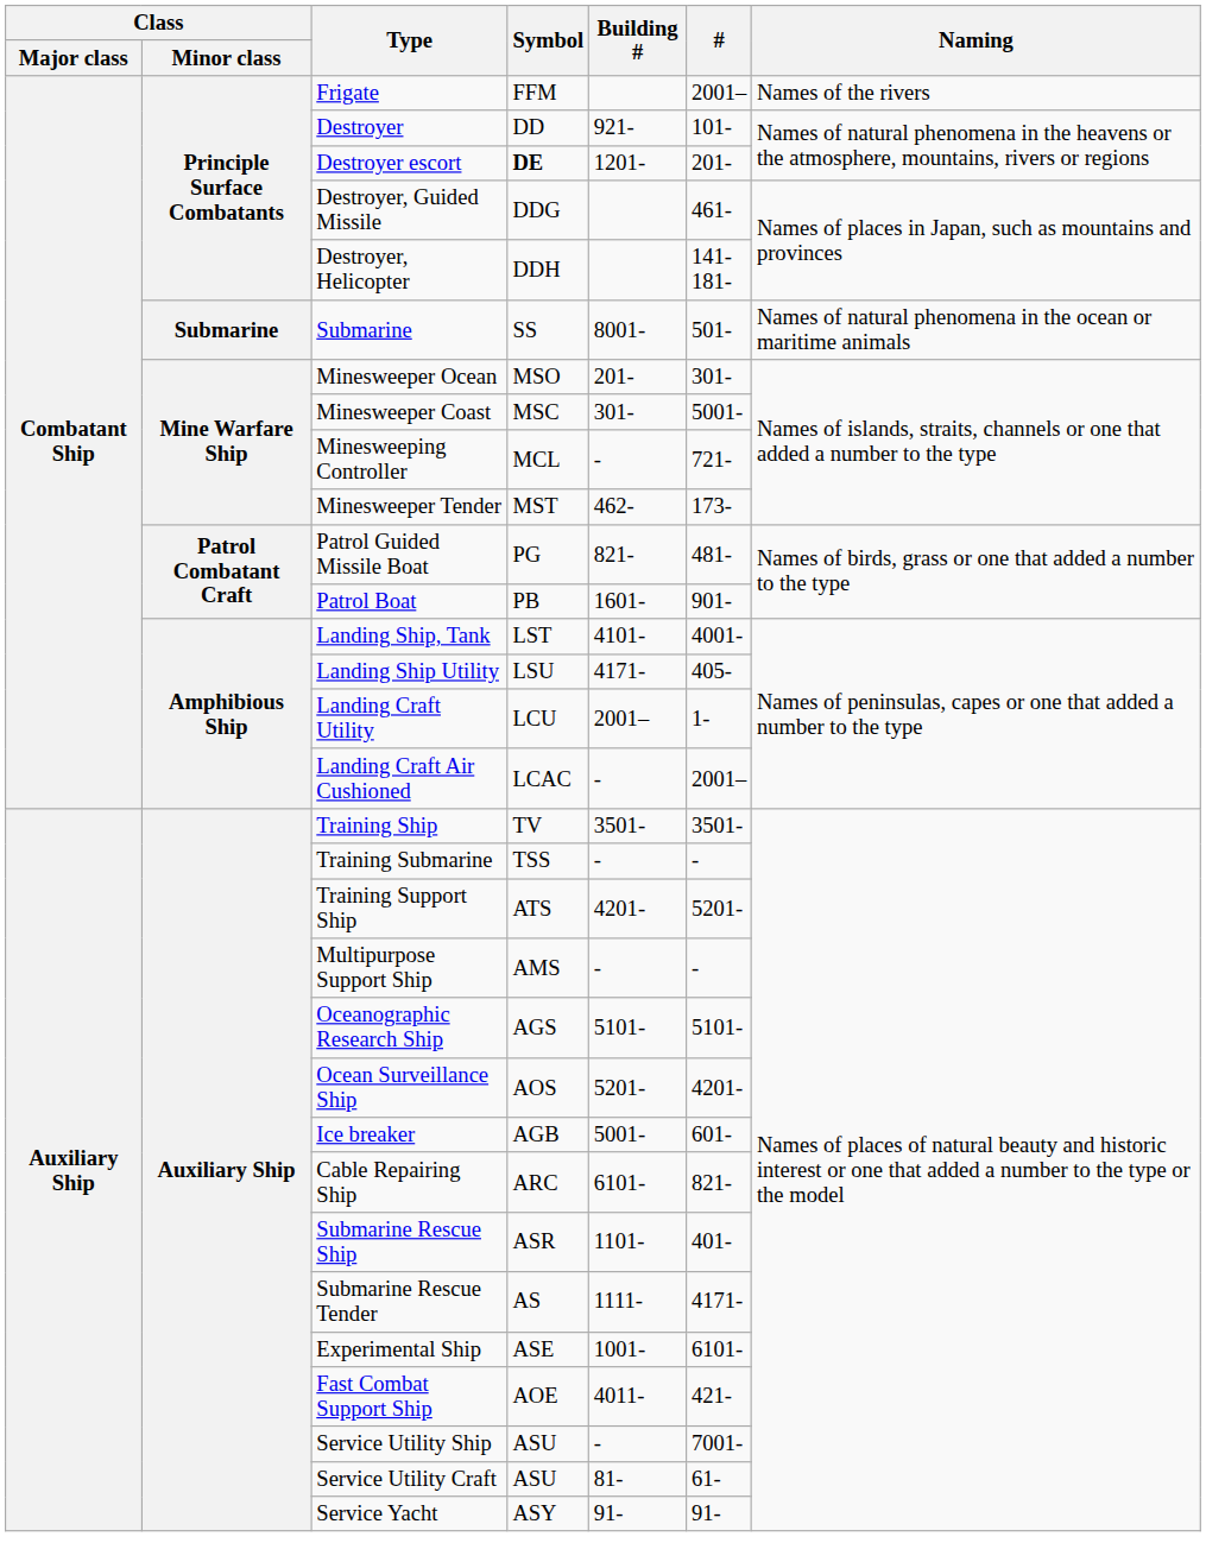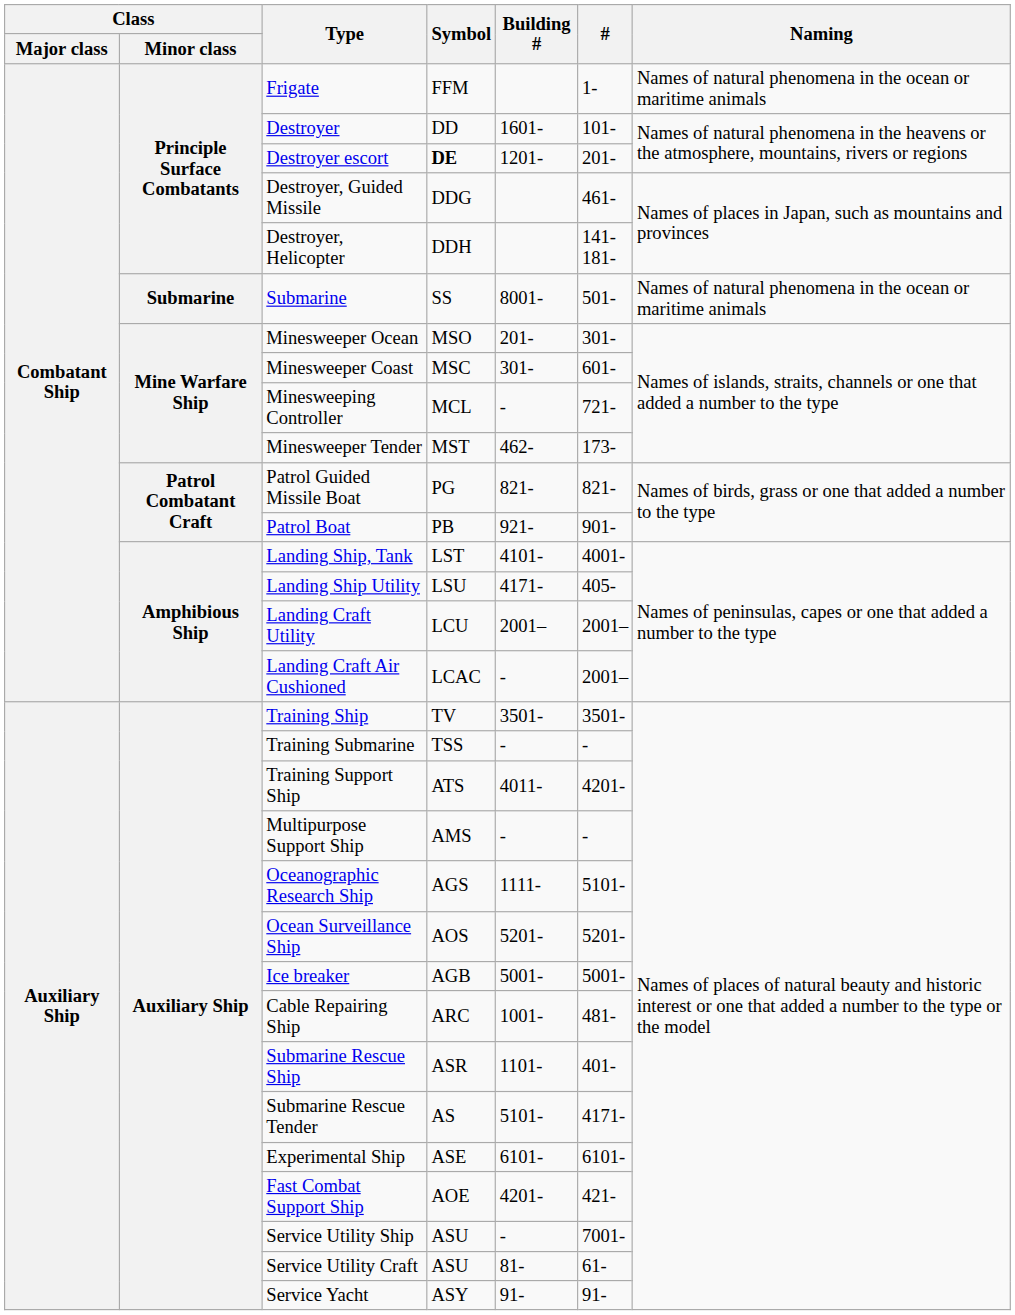 <table class=wikitable>
 <tr>
 <th colspan=2>Class</th>
 <th rowspan=2>Type</th>
 <th rowspan=2>Symbol</th>
 <th rowspan=2>Building #</th>
 <th rowspan=2>#</th>
 <th rowspan=2>Naming</th>
 </tr>
 <tr>
 <th>Major class</th>
 <th>Minor class</th>
 </tr>
 <tr>
 <th rowspan="16">Combatant Ship</th>
 <th rowspan="5">Principle Surface<br>Combatants</th>
 <td><a href='#'>Frigate</a></td>
 <td>FFM</td>
 <td></td>
-<td>2001–</td>
-<td>Names of the rivers</td>
+<td>1-</td>
+<td>Names of natural phenomena in the ocean or maritime animals</td>
 </tr>
 <tr>
 <td><a href='#'>Destroyer</a></td>
 <td>DD</td>
-<td>921-</td>
+<td>1601-</td>
 <td>101-</td>
 <td rowspan=2>Names of natural phenomena in the heavens or the atmosphere, mountains, rivers or regions</td>
 </tr>
 <tr>
 <td><a href='#'>Destroyer escort</a></td>
 <td><strong>DE</strong></td>
 <td>1201-</td>
 <td>201-</td>
 </tr>
 <tr>
 <td>Destroyer, Guided Missile</td>
 <td>DDG</td>
 <td></td>
 <td>461-</td>
 <td rowspan="2">Names of places in Japan, such as mountains and provinces</td>
 </tr>
 <tr>
 <td>Destroyer, Helicopter</td>
 <td>DDH</td>
 <td></td>
 <td>141-<br>181-</td>
 </tr>
 <tr>
 <th>Submarine</th>
 <td><a href='#'>Submarine</a></td>
 <td>SS</td>
 <td>8001-</td>
 <td>501-</td>
 <td>Names of natural phenomena in the ocean or maritime animals</td>
 </tr>
 <tr>
 <th rowspan=4>Mine Warfare Ship</th>
 <td>Minesweeper Ocean</td>
 <td>MSO</td>
 <td>201-</td>
 <td>301-</td>
 <td rowspan=4>Names of islands, straits, channels or one that added a number to the type</td>
 </tr>
 <tr>
 <td>Minesweeper Coast</td>
 <td>MSC</td>
 <td>301-</td>
-<td>5001-</td>
+<td>601-</td>
 </tr>
 <tr>
 <td>Minesweeping Controller</td>
 <td>MCL</td>
 <td>-</td>
 <td>721-</td>
 </tr>
 <tr>
 <td>Minesweeper Tender</td>
 <td>MST</td>
 <td>462-</td>
 <td>173-</td>
 </tr>
 <tr>
 <th rowspan=2>Patrol Combatant Craft</th>
 <td>Patrol Guided Missile Boat</td>
 <td>PG</td>
 <td>821-</td>
-<td>481-</td>
+<td>821-</td>
 <td rowspan=2>Names of birds, grass or one that added a number to the type</td>
 </tr>
 <tr>
 <td><a href='#'>Patrol Boat</a></td>
 <td>PB</td>
-<td>1601-</td>
+<td>921-</td>
 <td>901-</td>
 </tr>
 <tr>
 <th rowspan=4>Amphibious Ship</th>
 <td><a href='#'>Landing Ship, Tank</a></td>
 <td>LST</td>
 <td>4101-</td>
 <td>4001-</td>
 <td rowspan=4>Names of peninsulas, capes or one that added a number to the type</td>
 </tr>
 <tr>
 <td><a href='#'>Landing Ship Utility</a></td>
 <td>LSU</td>
 <td>4171-</td>
 <td>405-</td>
 </tr>
 <tr>
 <td><a href='#'>Landing Craft Utility</a></td>
 <td>LCU</td>
 <td>2001–</td>
-<td>1-</td>
+<td>2001–</td>
 </tr>
 <tr>
 <td><a href='#'>Landing Craft Air Cushioned</a></td>
 <td>LCAC</td>
 <td>-</td>
 <td>2001–</td>
 </tr>
 <tr>
 <th rowspan=15>Auxiliary Ship</th>
 <th rowspan=15>Auxiliary Ship</th>
 <td><a href='#'>Training Ship</a></td>
 <td>TV</td>
 <td>3501-</td>
 <td>3501-</td>
 <td rowspan=15>Names of places of natural beauty and historic interest or one that added a number to the type or the model</td>
 </tr>
 <tr>
 <td>Training Submarine</td>
 <td>TSS</td>
 <td>-</td>
 <td>-</td>
 </tr>
 <tr>
 <td>Training Support Ship</td>
 <td>ATS</td>
+<td>4011-</td>
 <td>4201-</td>
-<td>5201-</td>
 </tr>
 <tr>
 <td>Multipurpose Support Ship</td>
 <td>AMS</td>
 <td>-</td>
 <td>-</td>
 </tr>
 <tr>
 <td><a href='#'>Oceanographic Research Ship</a></td>
 <td>AGS</td>
-<td>5101-</td>
+<td>1111-</td>
 <td>5101-</td>
 </tr>
 <tr>
 <td><a href='#'>Ocean Surveillance Ship</a></td>
 <td>AOS</td>
 <td>5201-</td>
-<td>4201-</td>
+<td>5201-</td>
 </tr>
 <tr>
 <td><a href='#'>Ice breaker</a></td>
 <td>AGB</td>
 <td>5001-</td>
-<td>601-</td>
+<td>5001-</td>
 </tr>
 <tr>
 <td>Cable Repairing Ship</td>
 <td>ARC</td>
-<td>6101-</td>
-<td>821-</td>
+<td>1001-</td>
+<td>481-</td>
 </tr>
 <tr>
 <td><a href='#'>Submarine Rescue Ship</a></td>
 <td>ASR</td>
 <td>1101-</td>
 <td>401-</td>
 </tr>
 <tr>
 <td>Submarine Rescue Tender</td>
 <td>AS</td>
-<td>1111-</td>
+<td>5101-</td>
 <td>4171-</td>
 </tr>
 <tr>
 <td>Experimental Ship</td>
 <td>ASE</td>
-<td>1001-</td>
+<td>6101-</td>
 <td>6101-</td>
 </tr>
 <tr>
 <td><a href='#'>Fast Combat Support Ship</a></td>
 <td>AOE</td>
-<td>4011-</td>
+<td>4201-</td>
 <td>421-</td>
 </tr>
 <tr>
 <td>Service Utility Ship</td>
 <td>ASU</td>
 <td>-</td>
 <td>7001-</td>
 </tr>
 <tr>
 <td>Service Utility Craft</td>
 <td>ASU</td>
 <td>81-</td>
 <td>61-</td>
 </tr>
 <tr>
 <td>Service Yacht</td>
 <td>ASY</td>
 <td>91-</td>
 <td>91-</td>
 </tr>
 </table>
